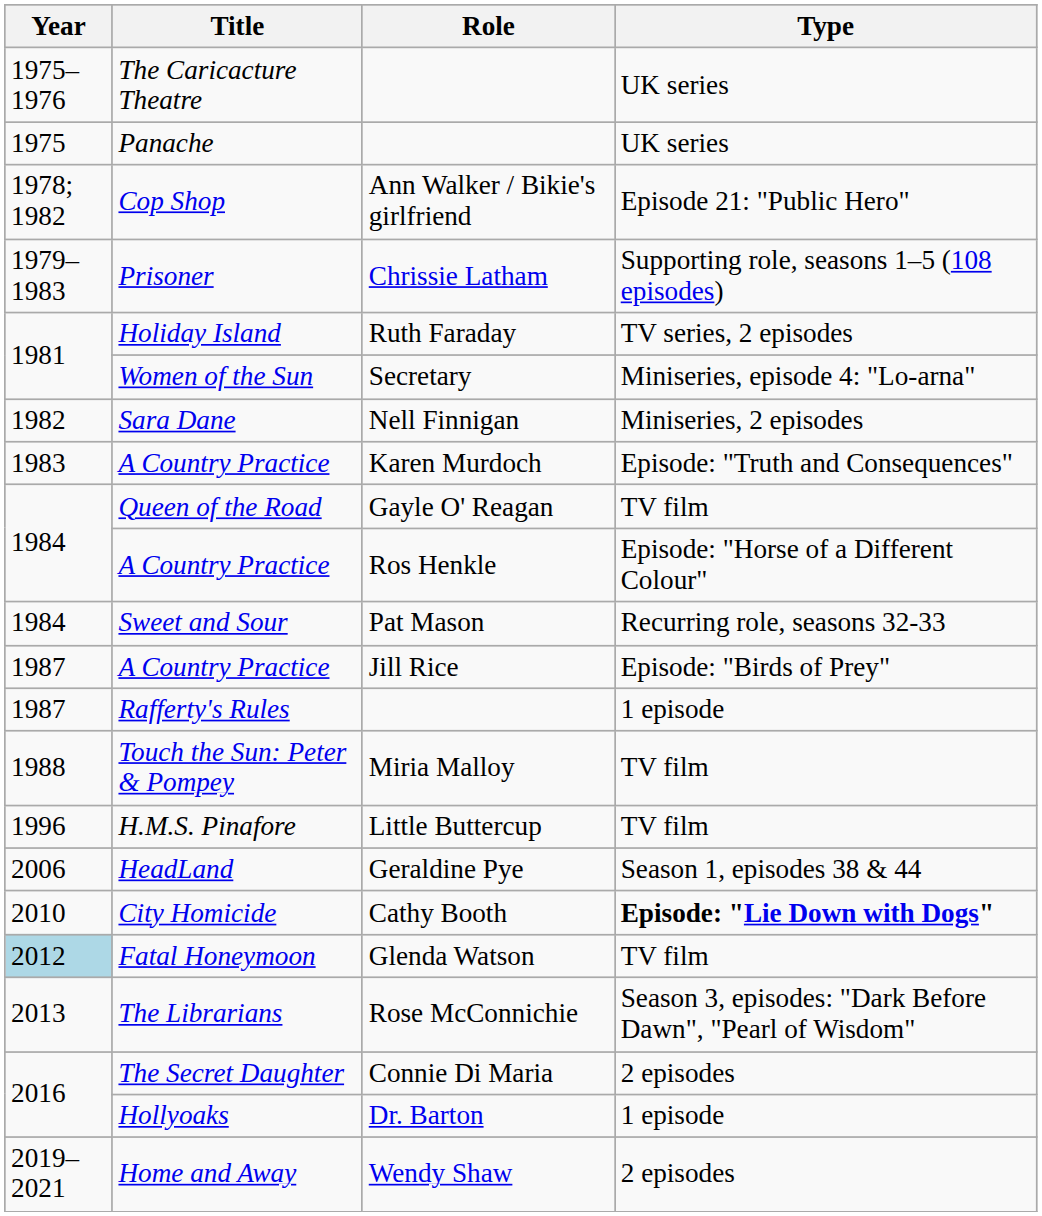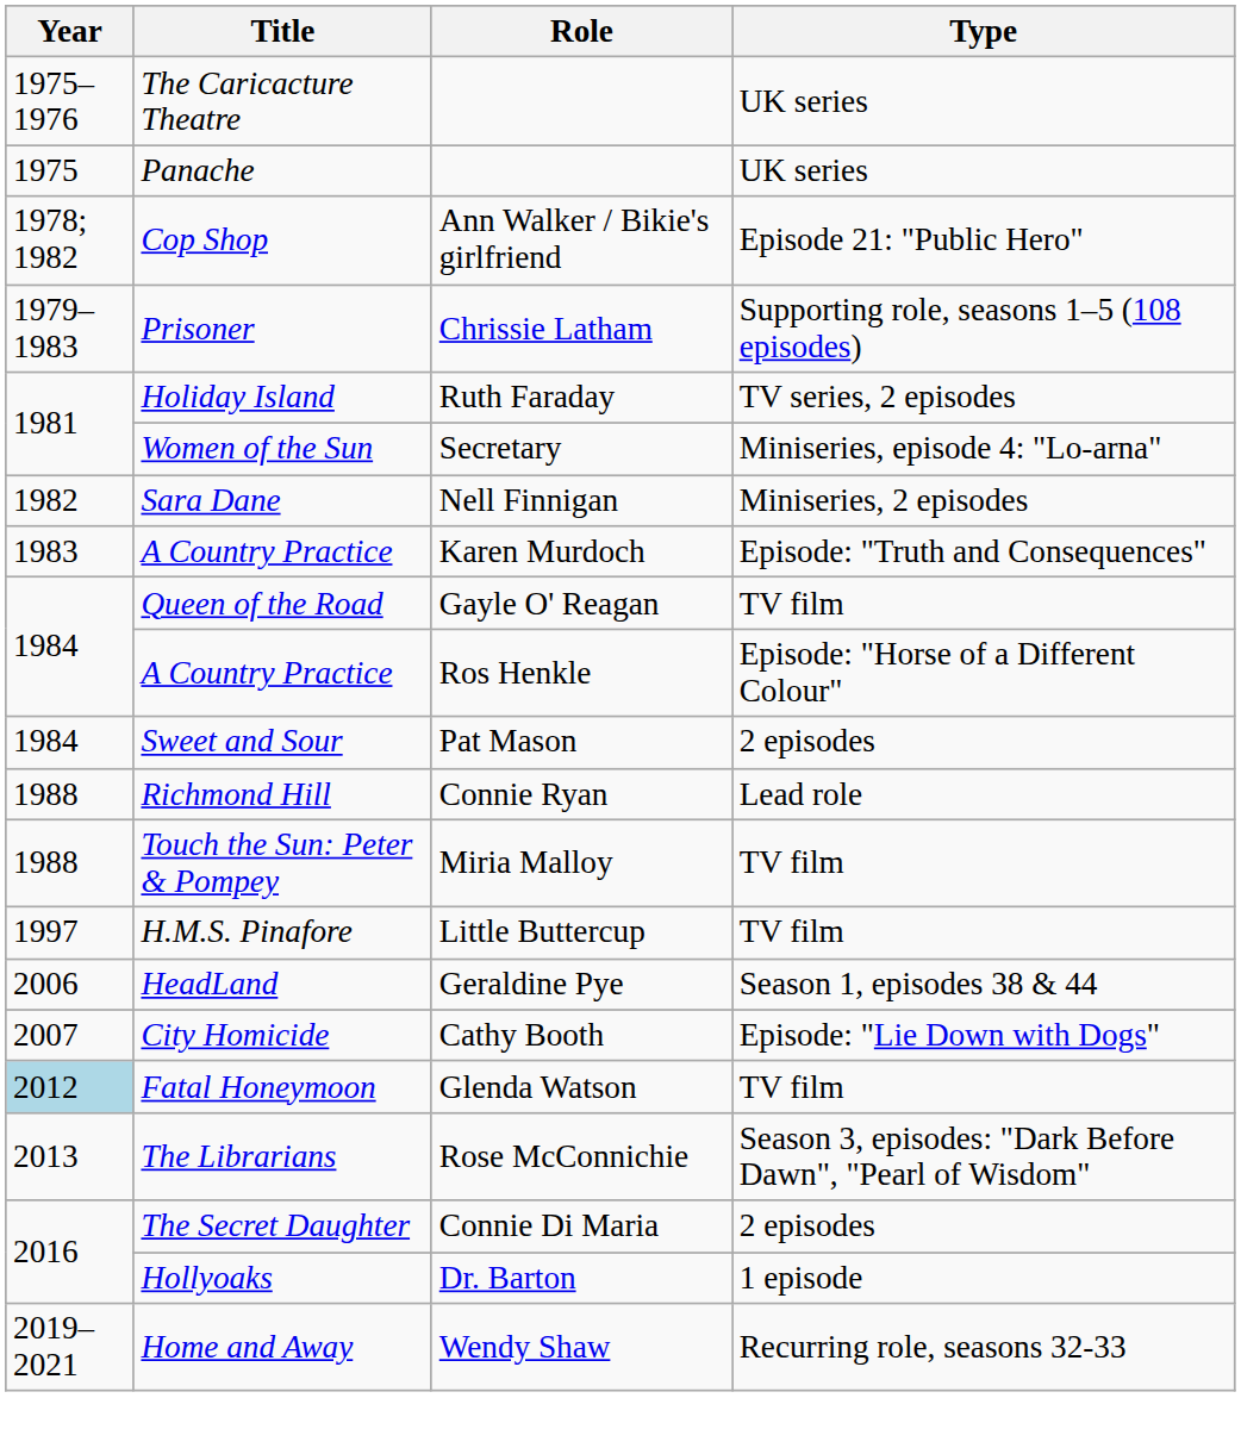 <table class="wikitable">
 <tr>
 <th>Year</th>
 <th>Title</th>
 <th>Role</th>
 <th>Type</th>
 </tr>
 <tr>
 <td>1975–1976</td>
 <td><em>The Caricacture Theatre</em></td>
 <td></td>
 <td>UK series</td>
 </tr>
 <tr>
 <td>1975</td>
 <td><em>Panache</em></td>
 <td></td>
 <td>UK series</td>
 </tr>
 <tr>
 <td>1978; 1982</td>
 <td><em><a href='#'>Cop Shop</a></em></td>
 <td>Ann Walker / Bikie's girlfriend</td>
 <td>Episode 21: "Public Hero"</td>
 </tr>
 <tr>
 <td>1979–1983</td>
 <td><em><a href='#'>Prisoner</a></em></td>
 <td><a href='#'>Chrissie Latham</a></td>
 <td>Supporting role, seasons 1–5 (<a href='#'>108 episodes</a>)</td>
 </tr>
 <tr>
 <td rowspan="2">1981</td>
 <td><em><a href='#'>Holiday Island</a></em></td>
 <td>Ruth Faraday</td>
 <td>TV series, 2 episodes</td>
 </tr>
 <tr>
 <td><em><a href='#'>Women of the Sun</a></em></td>
 <td>Secretary</td>
 <td>Miniseries, episode 4: "Lo-arna"</td>
 </tr>
 <tr>
 <td>1982</td>
 <td><em><a href='#'>Sara Dane</a></em></td>
 <td>Nell Finnigan</td>
 <td>Miniseries, 2 episodes</td>
 </tr>
 <tr>
 <td>1983</td>
 <td><em><a href='#'>A Country Practice</a></em></td>
 <td>Karen Murdoch</td>
 <td>Episode: "Truth and Consequences"</td>
 </tr>
 <tr>
 <td rowspan="2">1984</td>
 <td><em><a href='#'>Queen of the Road</a></em></td>
 <td>Gayle O' Reagan</td>
 <td>TV film</td>
 </tr>
 <tr>
 <td><em><a href='#'>A Country Practice</a></em></td>
 <td>Ros Henkle</td>
 <td>Episode: "Horse of a Different Colour"</td>
 </tr>
 <tr>
 <td>1984</td>
 <td><em><a href='#'>Sweet and Sour</a></em></td>
 <td>Pat Mason</td>
-<td>Recurring role, seasons 32-33</td>
+<td>2 episodes</td>
 </tr>
 <tr>
-<td>1987</td>
-<td><em><a href='#'>A Country Practice</a></em></td>
-<td>Jill Rice</td>
-<td>Episode: "Birds of Prey"</td>
-</tr>
-<tr>
-<td>1987</td>
-<td><em><a href='#'>Rafferty's Rules</a></em></td>
-<td></td>
-<td>1 episode</td>
+<td>1988</td>
+<td><em><a href='#'>Richmond Hill</a></em></td>
+<td>Connie Ryan</td>
+<td>Lead role</td>
 </tr>
 <tr>
 <td>1988</td>
 <td><em><a href='#'>Touch the Sun: Peter & Pompey</a></em></td>
 <td>Miria Malloy</td>
 <td>TV film</td>
 </tr>
 <tr>
-<td>1996</td>
+<td>1997</td>
 <td><em>H.M.S. Pinafore</em></td>
 <td>Little Buttercup</td>
 <td>TV film</td>
 </tr>
 <tr>
 <td>2006</td>
 <td><em><a href='#'>HeadLand</a></em></td>
 <td>Geraldine Pye</td>
 <td>Season 1, episodes 38 & 44</td>
 </tr>
 <tr>
-<td>2010</td>
+<td>2007</td>
 <td><em><a href='#'>City Homicide</a></em></td>
 <td>Cathy Booth</td>
-<td><strong>Episode: "<a href='#'>Lie Down with Dogs</a>"</strong></td>
+<td>Episode: "<a href='#'>Lie Down with Dogs</a>"</td>
 </tr>
 <tr>
 <td style="background: lightblue;">2012</td>
 <td><em><a href='#'>Fatal Honeymoon</a></em></td>
 <td>Glenda Watson</td>
 <td>TV film</td>
 </tr>
 <tr>
 <td>2013</td>
 <td><em><a href='#'>The Librarians</a></em></td>
 <td>Rose McConnichie</td>
 <td>Season 3, episodes: "Dark Before Dawn", "Pearl of Wisdom"</td>
 </tr>
 <tr>
 <td rowspan="2">2016</td>
 <td><em><a href='#'>The Secret Daughter</a></em></td>
 <td>Connie Di Maria</td>
 <td>2 episodes</td>
 </tr>
 <tr>
 <td><em><a href='#'>Hollyoaks</a></em></td>
 <td><a href='#'>Dr. Barton</a></td>
 <td>1 episode</td>
 </tr>
 <tr>
 <td>2019–2021</td>
 <td><em><a href='#'>Home and Away</a></em></td>
 <td><a href='#'>Wendy Shaw</a></td>
-<td>2 episodes</td>
+<td>Recurring role, seasons 32-33</td>
 </tr>
 </table>
